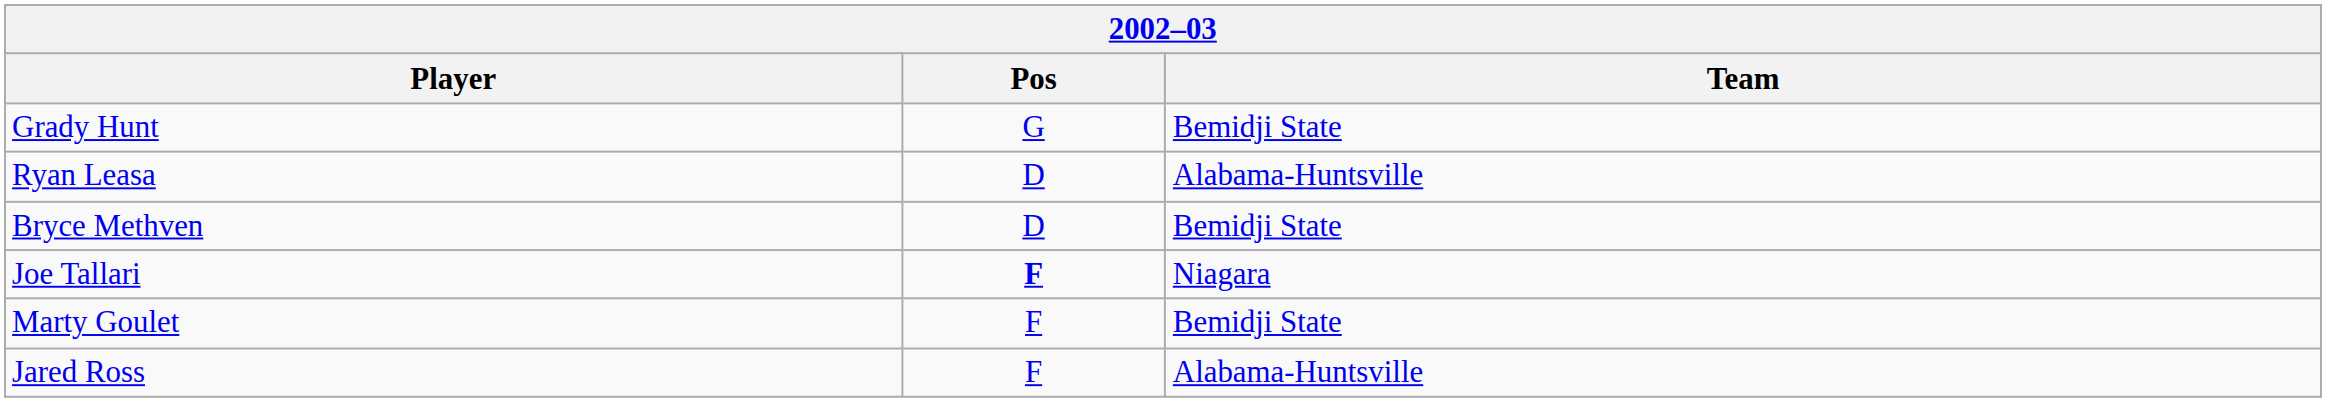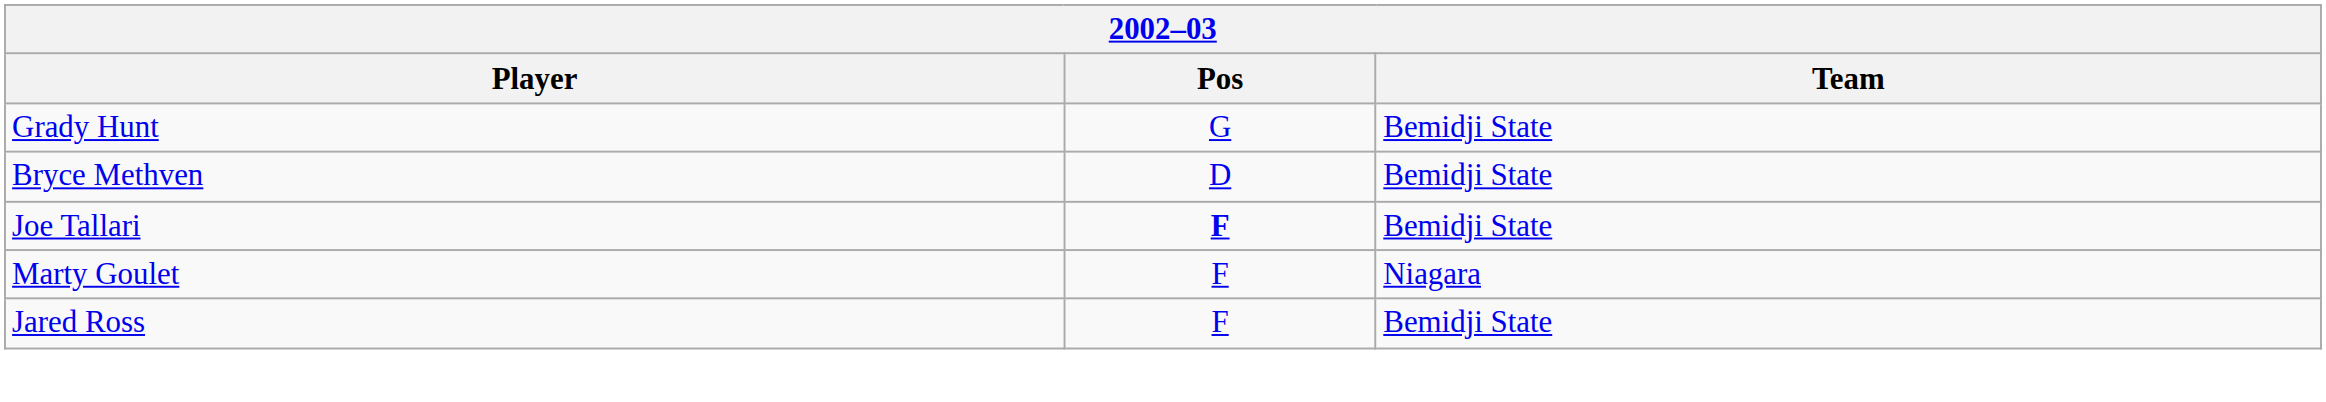 <table class="wikitable" width=95%>
 <tr>
 <th colspan=3><a href='#'>2002–03</a></th>
 </tr>
 <tr>
 <th>Player</th>
 <th>Pos</th>
 <th>Team</th>
 </tr>
 <tr>
 <td><a href='#'>Grady Hunt</a></td>
 <td style="text-align:center;"><a href='#'>G</a></td>
 <td><a href='#'>Bemidji State</a></td>
 </tr>
 <tr>
-<td><a href='#'>Ryan Leasa</a></td>
-<td style="text-align:center;"><a href='#'>D</a></td>
-<td><a href='#'>Alabama-Huntsville</a></td>
-</tr>
-<tr>
 <td><a href='#'>Bryce Methven</a></td>
 <td style="text-align:center;"><a href='#'>D</a></td>
 <td><a href='#'>Bemidji State</a></td>
 </tr>
 <tr>
 <td><a href='#'>Joe Tallari</a></td>
 <td style="text-align:center;"><strong><a href='#'>F</a></strong></td>
-<td><a href='#'>Niagara</a></td>
+<td><a href='#'>Bemidji State</a></td>
 </tr>
 <tr>
 <td><a href='#'>Marty Goulet</a></td>
 <td style="text-align:center;"><a href='#'>F</a></td>
-<td><a href='#'>Bemidji State</a></td>
+<td><a href='#'>Niagara</a></td>
 </tr>
 <tr>
 <td><a href='#'>Jared Ross</a></td>
 <td style="text-align:center;"><a href='#'>F</a></td>
-<td><a href='#'>Alabama-Huntsville</a></td>
+<td><a href='#'>Bemidji State</a></td>
 </tr>
 </table>
